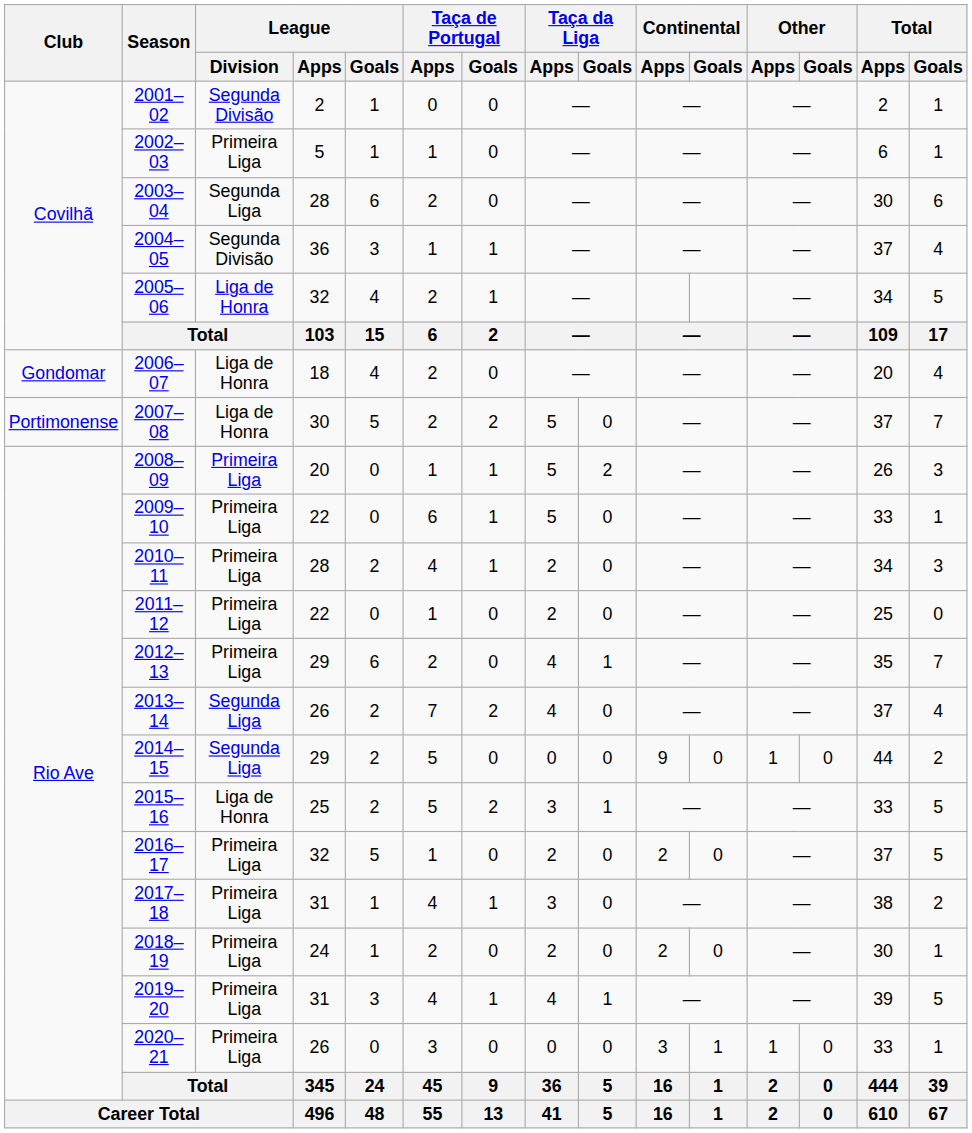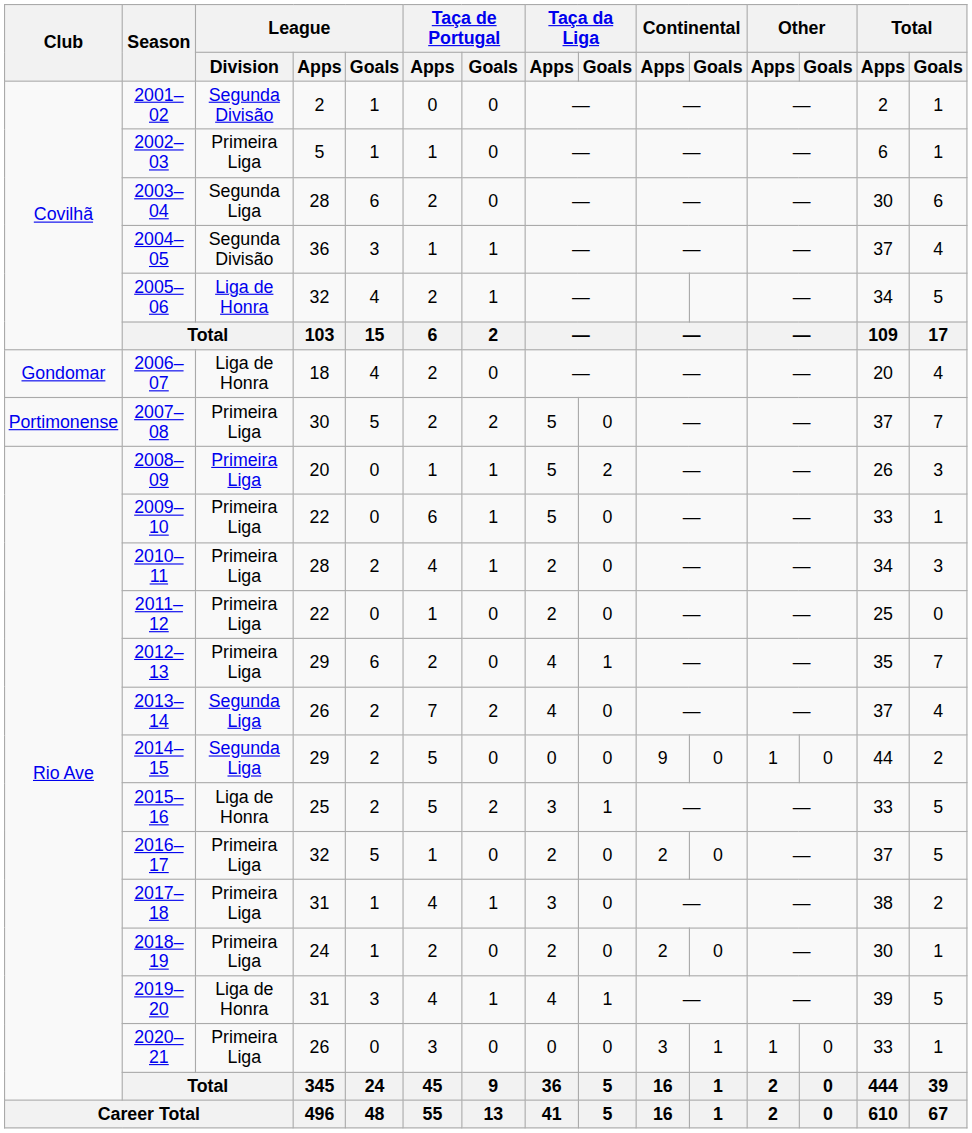 <table class="wikitable" style="text-align:center;">
 <tr>
 <th rowspan="2">Club</th>
 <th rowspan="2">Season</th>
 <th colspan="3">League</th>
 <th colspan="2"><a href='#'>Taça de Portugal</a></th>
 <th colspan="2"><a href='#'>Taça da Liga</a></th>
 <th colspan="2">Continental</th>
 <th colspan="2">Other</th>
 <th colspan="2">Total</th>
 </tr>
 <tr>
 <th>Division</th>
 <th>Apps</th>
 <th>Goals</th>
 <th>Apps</th>
 <th>Goals</th>
 <th>Apps</th>
 <th>Goals</th>
 <th>Apps</th>
 <th>Goals</th>
 <th>Apps</th>
 <th>Goals</th>
 <th>Apps</th>
 <th>Goals</th>
 </tr>
 <tr>
 <td rowspan="6" valign="center"><a href='#'>Covilhã</a></td>
 <td><a href='#'>2001–02</a></td>
 <td><a href='#'>Segunda Divisão</a></td>
 <td>2</td>
 <td>1</td>
 <td>0</td>
 <td>0</td>
 <td colspan="2">—</td>
 <td colspan="2">—</td>
 <td colspan="2">—</td>
 <td>2</td>
 <td>1</td>
 </tr>
 <tr>
 <td><a href='#'>2002–03</a></td>
 <td>Primeira Liga</td>
 <td>5</td>
 <td>1</td>
 <td>1</td>
 <td>0</td>
 <td colspan="2">—</td>
 <td colspan="2">—</td>
 <td colspan="2">—</td>
 <td>6</td>
 <td>1</td>
 </tr>
 <tr>
 <td><a href='#'>2003–04</a></td>
 <td>Segunda Liga</td>
 <td>28</td>
 <td>6</td>
 <td>2</td>
 <td>0</td>
 <td colspan="2">—</td>
 <td colspan="2">—</td>
 <td colspan="2">—</td>
 <td>30</td>
 <td>6</td>
 </tr>
 <tr>
 <td><a href='#'>2004–05</a></td>
 <td>Segunda Divisão</td>
 <td>36</td>
 <td>3</td>
 <td>1</td>
 <td>1</td>
 <td colspan="2">—</td>
 <td colspan="2">—</td>
 <td colspan="2">—</td>
 <td>37</td>
 <td>4</td>
 </tr>
 <tr>
 <td><a href='#'>2005–06</a></td>
 <td><a href='#'>Liga de Honra</a></td>
 <td>32</td>
 <td>4</td>
 <td>2</td>
 <td>1</td>
 <td colspan="2">—</td>
 <td></td>
 <td></td>
 <td colspan="2">—</td>
 <td>34</td>
 <td>5</td>
 </tr>
 <tr>
 <th colspan="2">Total</th>
 <th>103</th>
 <th>15</th>
 <th>6</th>
 <th>2</th>
 <th colspan="2">—</th>
 <th colspan="2">—</th>
 <th colspan="2">—</th>
 <th>109</th>
 <th>17</th>
 </tr>
 <tr>
 <td rowspan="1" valign="center"><a href='#'>Gondomar</a></td>
 <td><a href='#'>2006–07</a></td>
 <td>Liga de Honra</td>
 <td>18</td>
 <td>4</td>
 <td>2</td>
 <td>0</td>
 <td colspan="2">—</td>
 <td colspan="2">—</td>
 <td colspan="2">—</td>
 <td>20</td>
 <td>4</td>
 </tr>
 <tr>
 <td rowspan="1" valign="center"><a href='#'>Portimonense</a></td>
 <td><a href='#'>2007–08</a></td>
-<td>Liga de Honra</td>
+<td>Primeira Liga</td>
 <td>30</td>
 <td>5</td>
 <td>2</td>
 <td>2</td>
 <td>5</td>
 <td>0</td>
 <td colspan="2">—</td>
 <td colspan="2">—</td>
 <td>37</td>
 <td>7</td>
 </tr>
 <tr>
 <td rowspan="14" valign="center"><a href='#'>Rio Ave</a></td>
 <td><a href='#'>2008–09</a></td>
 <td><a href='#'>Primeira Liga</a></td>
 <td>20</td>
 <td>0</td>
 <td>1</td>
 <td>1</td>
 <td>5</td>
 <td>2</td>
 <td colspan="2">—</td>
 <td colspan="2">—</td>
 <td>26</td>
 <td>3</td>
 </tr>
 <tr>
 <td><a href='#'>2009–10</a></td>
 <td>Primeira Liga</td>
 <td>22</td>
 <td>0</td>
 <td>6</td>
 <td>1</td>
 <td>5</td>
 <td>0</td>
 <td colspan="2">—</td>
 <td colspan="2">—</td>
 <td>33</td>
 <td>1</td>
 </tr>
 <tr>
 <td><a href='#'>2010–11</a></td>
 <td>Primeira Liga</td>
 <td>28</td>
 <td>2</td>
 <td>4</td>
 <td>1</td>
 <td>2</td>
 <td>0</td>
 <td colspan="2">—</td>
 <td colspan="2">—</td>
 <td>34</td>
 <td>3</td>
 </tr>
 <tr>
 <td><a href='#'>2011–12</a></td>
 <td>Primeira Liga</td>
 <td>22</td>
 <td>0</td>
 <td>1</td>
 <td>0</td>
 <td>2</td>
 <td>0</td>
 <td colspan="2">—</td>
 <td colspan="2">—</td>
 <td>25</td>
 <td>0</td>
 </tr>
 <tr>
 <td><a href='#'>2012–13</a></td>
 <td>Primeira Liga</td>
 <td>29</td>
 <td>6</td>
 <td>2</td>
 <td>0</td>
 <td>4</td>
 <td>1</td>
 <td colspan="2">—</td>
 <td colspan="2">—</td>
 <td>35</td>
 <td>7</td>
 </tr>
 <tr>
 <td><a href='#'>2013–14</a></td>
 <td><a href='#'>Segunda Liga</a></td>
 <td>26</td>
 <td>2</td>
 <td>7</td>
 <td>2</td>
 <td>4</td>
 <td>0</td>
 <td colspan="2">—</td>
 <td colspan="2">—</td>
 <td>37</td>
 <td>4</td>
 </tr>
 <tr>
 <td><a href='#'>2014–15</a></td>
 <td><a href='#'>Segunda Liga</a></td>
 <td>29</td>
 <td>2</td>
 <td>5</td>
 <td>0</td>
 <td>0</td>
 <td>0</td>
 <td>9</td>
 <td>0</td>
 <td>1</td>
 <td>0</td>
 <td>44</td>
 <td>2</td>
 </tr>
 <tr>
 <td><a href='#'>2015–16</a></td>
 <td>Liga de Honra</td>
 <td>25</td>
 <td>2</td>
 <td>5</td>
 <td>2</td>
 <td>3</td>
 <td>1</td>
 <td colspan="2">—</td>
 <td colspan="2">—</td>
 <td>33</td>
 <td>5</td>
 </tr>
 <tr>
 <td><a href='#'>2016–17</a></td>
 <td>Primeira Liga</td>
 <td>32</td>
 <td>5</td>
 <td>1</td>
 <td>0</td>
 <td>2</td>
 <td>0</td>
 <td>2</td>
 <td>0</td>
 <td colspan="2">—</td>
 <td>37</td>
 <td>5</td>
 </tr>
 <tr>
 <td><a href='#'>2017–18</a></td>
 <td>Primeira Liga</td>
 <td>31</td>
 <td>1</td>
 <td>4</td>
 <td>1</td>
 <td>3</td>
 <td>0</td>
 <td colspan="2">—</td>
 <td colspan="2">—</td>
 <td>38</td>
 <td>2</td>
 </tr>
 <tr>
 <td><a href='#'>2018–19</a></td>
 <td>Primeira Liga</td>
 <td>24</td>
 <td>1</td>
 <td>2</td>
 <td>0</td>
 <td>2</td>
 <td>0</td>
 <td>2</td>
 <td>0</td>
 <td colspan="2">—</td>
 <td>30</td>
 <td>1</td>
 </tr>
 <tr>
 <td><a href='#'>2019–20</a></td>
-<td>Primeira Liga</td>
+<td>Liga de Honra</td>
 <td>31</td>
 <td>3</td>
 <td>4</td>
 <td>1</td>
 <td>4</td>
 <td>1</td>
 <td colspan="2">—</td>
 <td colspan="2">—</td>
 <td>39</td>
 <td>5</td>
 </tr>
 <tr>
 <td><a href='#'>2020–21</a></td>
 <td>Primeira Liga</td>
 <td>26</td>
 <td>0</td>
 <td>3</td>
 <td>0</td>
 <td>0</td>
 <td>0</td>
 <td>3</td>
 <td>1</td>
 <td>1</td>
 <td>0</td>
 <td>33</td>
 <td>1</td>
 </tr>
 <tr>
 <th colspan="2">Total</th>
 <th>345</th>
 <th>24</th>
 <th>45</th>
 <th>9</th>
 <th>36</th>
 <th>5</th>
 <th>16</th>
 <th>1</th>
 <th>2</th>
 <th>0</th>
 <th>444</th>
 <th>39</th>
 </tr>
 <tr>
 <th colspan="3">Career Total</th>
 <th>496</th>
 <th>48</th>
 <th>55</th>
 <th>13</th>
 <th>41</th>
 <th>5</th>
 <th>16</th>
 <th>1</th>
 <th>2</th>
 <th>0</th>
 <th>610</th>
 <th>67</th>
 </tr>
 </table>
